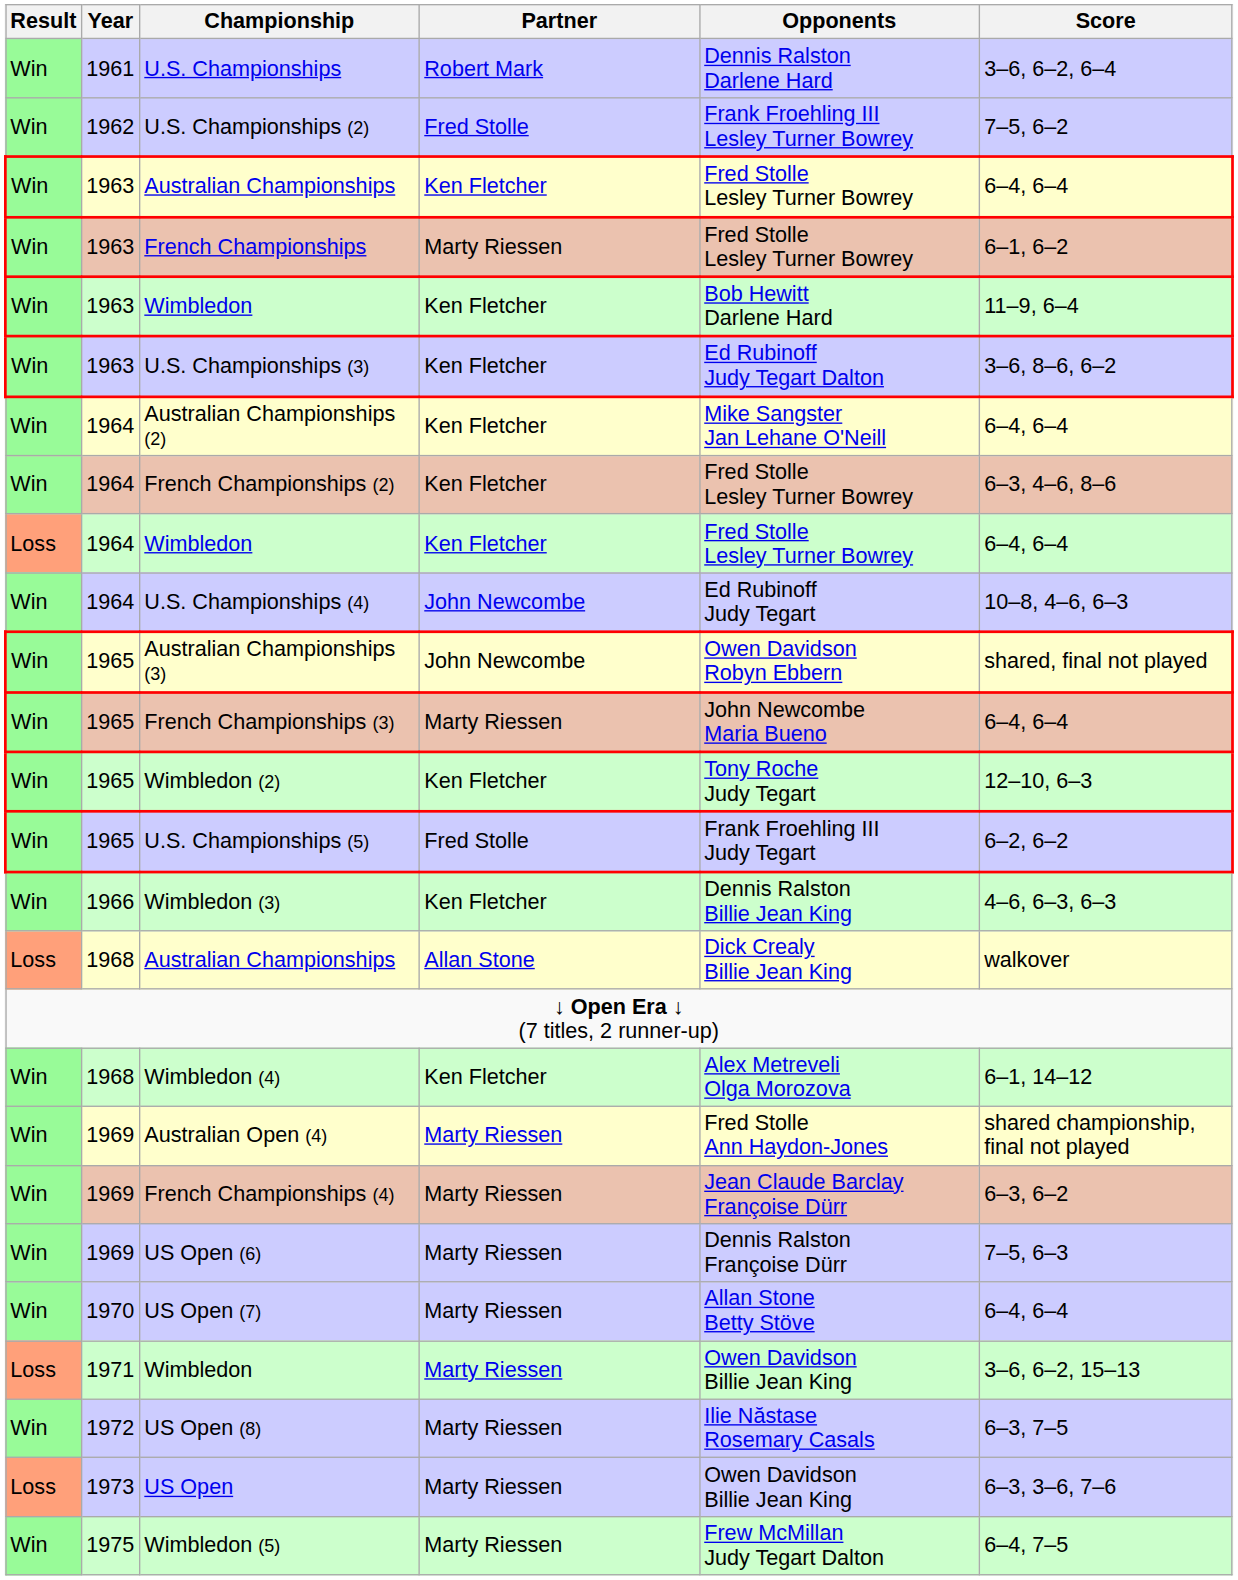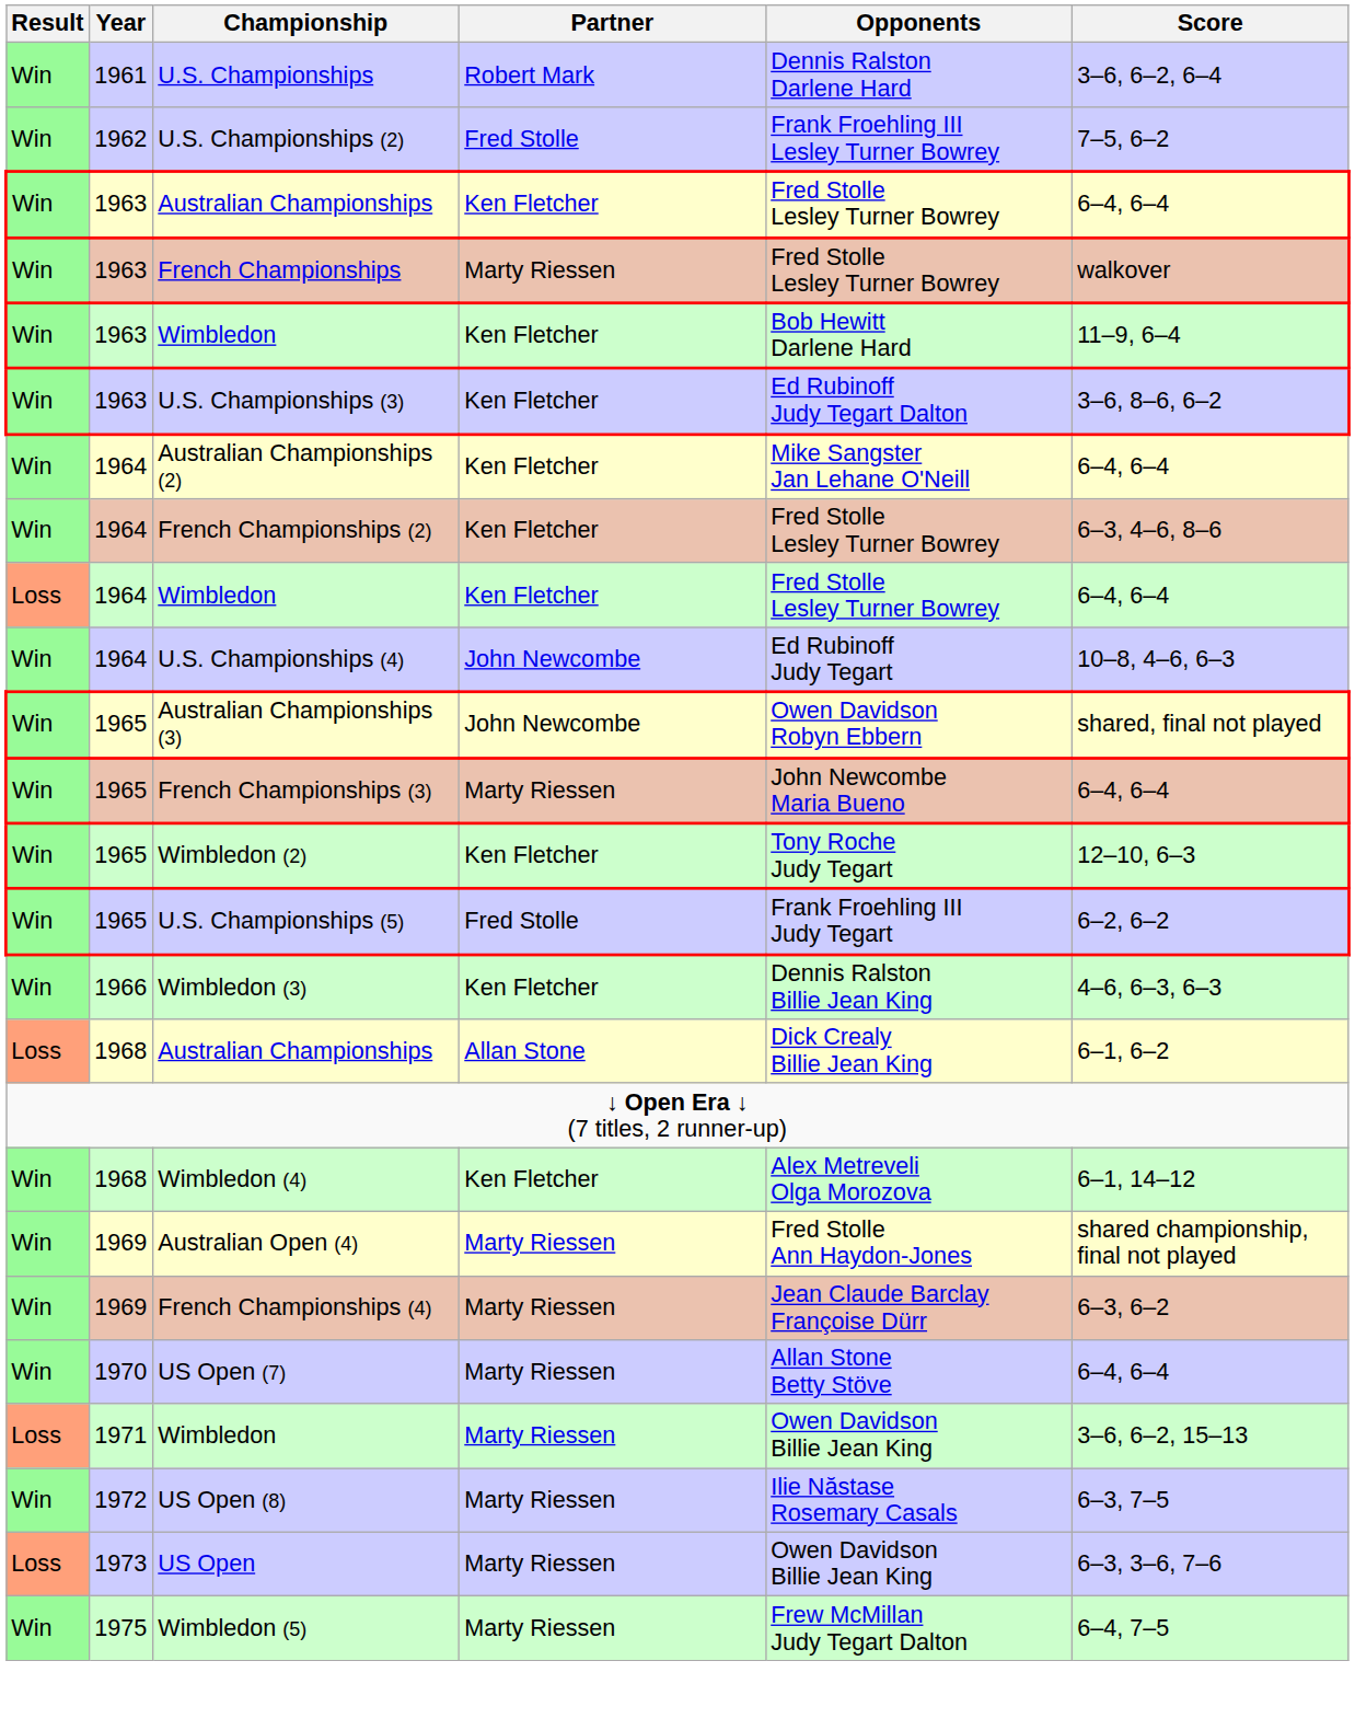 <table class="sortable wikitable">
 <tr>
 <th style=width:40px>Result</th>
 <th style=width:35px>Year</th>
 <th style=width:200px>Championship</th>
 <th style=width:200px>Partner</th>
 <th style=width:200px>Opponents</th>
 <th style=width:180px class=unsortable>Score</th>
 </tr>
 <tr style=background:#ccf>
 <td style=background:#98fb98>Win</td>
 <td>1961</td>
 <td><a href='#'>U.S. Championships</a></td>
 <td> <a href='#'>Robert Mark</a></td>
 <td> <a href='#'>Dennis Ralston</a> <br>  <a href='#'>Darlene Hard</a></td>
 <td>3–6, 6–2, 6–4</td>
 </tr>
 <tr style=background:#ccf>
 <td style=background:#98fb98>Win</td>
 <td>1962</td>
 <td>U.S. Championships <small> (2)</small></td>
 <td> <a href='#'>Fred Stolle</a></td>
 <td> <a href='#'>Frank Froehling III</a> <br>  <a href='#'>Lesley Turner Bowrey</a></td>
 <td>7–5, 6–2</td>
 </tr>
 <tr style="background:#ffc;border:2px solid red">
 <td style=background:#98fb98>Win</td>
 <td>1963</td>
 <td><a href='#'>Australian Championships</a></td>
 <td> <a href='#'>Ken Fletcher</a></td>
 <td> <a href='#'>Fred Stolle</a><br> Lesley Turner Bowrey</td>
 <td>6–4, 6–4</td>
 </tr>
 <tr style="background:#ebc2af;border:2px solid red">
 <td style=background:#98fb98>Win</td>
 <td>1963</td>
 <td><a href='#'>French Championships</a></td>
 <td> Marty Riessen</td>
 <td> Fred Stolle<br>  Lesley Turner Bowrey</td>
-<td>6–1, 6–2</td>
+<td>walkover</td>
 </tr>
 <tr style="background:#cfc;border:2px solid red">
 <td style=background:#98fb98>Win</td>
 <td>1963</td>
 <td><a href='#'>Wimbledon</a></td>
 <td> Ken Fletcher</td>
 <td> <a href='#'>Bob Hewitt</a><br> Darlene Hard</td>
 <td>11–9, 6–4</td>
 </tr>
 <tr style="background:#ccf;border:2px solid red">
 <td style=background:#98fb98>Win</td>
 <td>1963</td>
 <td>U.S. Championships <small> (3)</small></td>
 <td> Ken Fletcher</td>
 <td> <a href='#'>Ed Rubinoff</a> <br>  <a href='#'>Judy Tegart Dalton</a></td>
 <td>3–6, 8–6, 6–2</td>
 </tr>
 <tr style=background:#ffc>
 <td style=background:#98fb98>Win</td>
 <td>1964</td>
 <td>Australian Championships <small> (2)</small></td>
 <td> Ken Fletcher</td>
 <td> <a href='#'>Mike Sangster</a><br> <a href='#'>Jan Lehane O'Neill</a></td>
 <td>6–4, 6–4</td>
 </tr>
 <tr style=background:#ebc2af>
 <td style=background:#98fb98>Win</td>
 <td>1964</td>
 <td>French Championships <small> (2)</small></td>
 <td> Ken Fletcher</td>
 <td> Fred Stolle<br>  Lesley Turner Bowrey</td>
 <td>6–3, 4–6, 8–6</td>
 </tr>
 <tr style=background:#cfc>
 <td style=background:#ffa07a>Loss</td>
 <td>1964</td>
 <td><a href='#'>Wimbledon</a></td>
 <td> <a href='#'>Ken Fletcher</a></td>
 <td> <a href='#'>Fred Stolle</a><br> <a href='#'>Lesley Turner Bowrey</a></td>
 <td>6–4, 6–4</td>
 </tr>
 <tr style=background:#ccccff>
 <td style=background:#98fb98>Win</td>
 <td>1964</td>
 <td>U.S. Championships <small> (4)</small></td>
 <td> <a href='#'>John Newcombe</a></td>
 <td> Ed Rubinoff <br>  Judy Tegart</td>
 <td>10–8, 4–6, 6–3</td>
 </tr>
 <tr style="background:#ffc;border:2px solid red">
 <td style=background:#98fb98>Win</td>
 <td>1965</td>
 <td>Australian Championships <small> (3)</small></td>
 <td> John Newcombe</td>
 <td> <a href='#'>Owen Davidson</a><br> <a href='#'>Robyn Ebbern</a></td>
 <td>shared, final not played</td>
 </tr>
 <tr style="background:#ebc2af;border:2px solid red">
 <td style=background:#98fb98>Win</td>
 <td>1965</td>
 <td>French Championships <small> (3)</small></td>
 <td> Marty Riessen</td>
 <td> John Newcombe<br>  <a href='#'>Maria Bueno</a></td>
 <td>6–4, 6–4</td>
 </tr>
 <tr style="background:#cfc;border:2px solid red">
 <td style=background:#98fb98>Win</td>
 <td>1965</td>
 <td>Wimbledon <small> (2)</small></td>
 <td> Ken Fletcher</td>
 <td> <a href='#'>Tony Roche</a><br> Judy Tegart</td>
 <td>12–10, 6–3</td>
 </tr>
 <tr style="background:#ccf;border:2px solid red">
 <td style=background:#98fb98>Win</td>
 <td>1965</td>
 <td>U.S. Championships <small> (5)</small></td>
 <td> Fred Stolle</td>
 <td> Frank Froehling III <br>  Judy Tegart</td>
 <td>6–2, 6–2</td>
 </tr>
 <tr style=background:#cfc>
 <td style=background:#98fb98>Win</td>
 <td>1966</td>
 <td>Wimbledon <small> (3)</small></td>
 <td> Ken Fletcher</td>
 <td> Dennis Ralston<br> <a href='#'>Billie Jean King</a></td>
 <td>4–6, 6–3, 6–3</td>
 </tr>
 <tr style=background:#ffc>
 <td style=background:#ffa07a>Loss</td>
 <td>1968</td>
 <td><a href='#'>Australian Championships</a></td>
 <td> <a href='#'>Allan Stone</a></td>
 <td> <a href='#'>Dick Crealy</a><br> <a href='#'>Billie Jean King</a></td>
-<td>walkover</td>
+<td>6–1, 6–2</td>
 </tr>
 <tr>
 <td align=center colspan=6><strong>↓ Open Era ↓</strong><br>(7 titles, 2 runner-up)</td>
 </tr>
 <tr style=background:#cfc>
 <td style=background:#98fb98>Win</td>
 <td>1968</td>
 <td>Wimbledon <small> (4)</small></td>
 <td> Ken Fletcher</td>
 <td> <a href='#'>Alex Metreveli</a><br> <a href='#'>Olga Morozova</a></td>
 <td>6–1, 14–12</td>
 </tr>
 <tr style=background:#ffc>
 <td style=background:#98fb98>Win</td>
 <td>1969</td>
 <td>Australian Open <small> (4)</small></td>
 <td> <a href='#'>Marty Riessen</a></td>
 <td> Fred Stolle<br> <a href='#'>Ann Haydon-Jones</a></td>
 <td>shared championship, final not played</td>
 </tr>
 <tr style=background:#ebc2af>
 <td style=background:#98fb98>Win</td>
 <td>1969</td>
 <td>French Championships <small> (4)</small></td>
 <td> Marty Riessen</td>
 <td> <a href='#'>Jean Claude Barclay</a><br>  <a href='#'>Françoise Dürr</a></td>
 <td>6–3, 6–2</td>
-</tr>
-<tr style=background:#ccf>
-<td style=background:#98fb98>Win</td>
-<td>1969</td>
-<td>US Open <small> (6)</small></td>
-<td> Marty Riessen</td>
-<td> Dennis Ralston <br>  Françoise Dürr</td>
-<td>7–5, 6–3</td>
 </tr>
 <tr style=background:#ccf>
 <td style=background:#98fb98>Win</td>
 <td>1970</td>
 <td>US Open <small> (7)</small></td>
 <td> Marty Riessen</td>
 <td> <a href='#'>Allan Stone</a><br> <a href='#'>Betty Stöve</a></td>
 <td>6–4, 6–4</td>
 </tr>
 <tr style=background:#cfc>
 <td style=background:#ffa07a>Loss</td>
 <td>1971</td>
 <td>Wimbledon</td>
 <td> <a href='#'>Marty Riessen</a></td>
 <td> <a href='#'>Owen Davidson</a><br> Billie Jean King</td>
 <td>3–6, 6–2, 15–13</td>
 </tr>
 <tr style=background:#ccf>
 <td style=background:#98fb98>Win</td>
 <td>1972</td>
 <td>US Open <small> (8)</small></td>
 <td> Marty Riessen</td>
 <td> <a href='#'>Ilie Năstase</a> <br>  <a href='#'>Rosemary Casals</a></td>
 <td>6–3, 7–5</td>
 </tr>
 <tr style=background:#ccf>
 <td style=background:#ffa07a>Loss</td>
 <td>1973</td>
 <td><a href='#'>US Open</a></td>
 <td> Marty Riessen</td>
 <td> Owen Davidson <br>  Billie Jean King</td>
 <td>6–3, 3–6, 7–6</td>
 </tr>
 <tr style=background:#cfc>
 <td style=background:#98fb98>Win</td>
 <td>1975</td>
 <td>Wimbledon <small> (5)</small></td>
 <td> Marty Riessen</td>
 <td> <a href='#'>Frew McMillan</a> <br>  Judy Tegart Dalton</td>
 <td>6–4, 7–5</td>
 </tr>
 </table>
